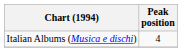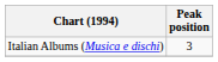 <table class="wikitable plainrowheaders">
 <tr>
 <th scope="col">Chart (1994)</th>
 <th scope="col">Peak<br>position</th>
 </tr>
 <tr>
 <td>Italian Albums (<em><a href='#'>Musica e dischi</a></em>)</td>
-<td align="center">4</td>
+<td align="center">3</td>
 </tr>
 <tr>
 </tr>
 </table>
